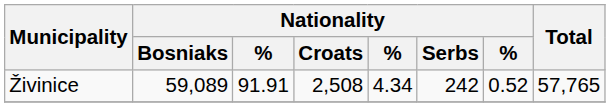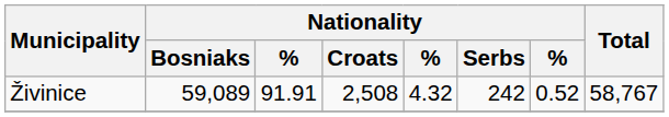 <table class="wikitable" style="text-align:right;">
 <tr>
 <th rowspan="2">Municipality</th>
 <th colspan="6">Nationality</th>
 <th rowspan="2">Total</th>
 </tr>
 <tr>
 <th>Bosniaks</th>
 <th>%</th>
 <th>Croats</th>
 <th>%</th>
 <th>Serbs</th>
 <th>%</th>
 </tr>
 <tr>
 <td style="text-align:left;">Živinice</td>
 <td>59,089</td>
 <td>91.91</td>
 <td>2,508</td>
-<td>4.34</td>
+<td>4.32</td>
 <td>242</td>
 <td>0.52</td>
-<td>57,765</td>
+<td>58,767</td>
 </tr>
 <tr>
 </tr>
 </table>
